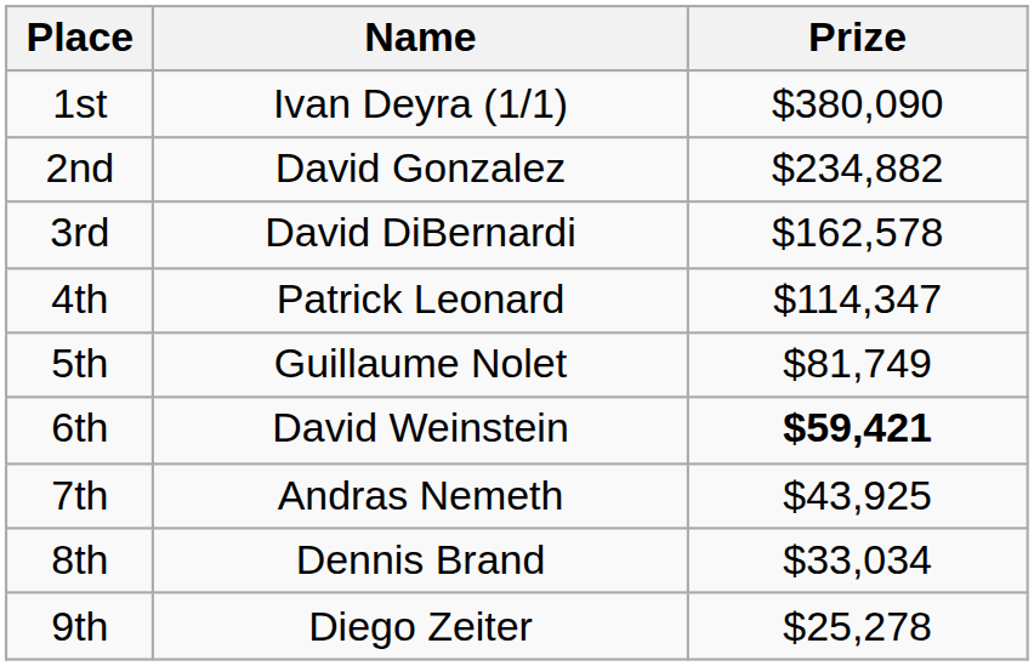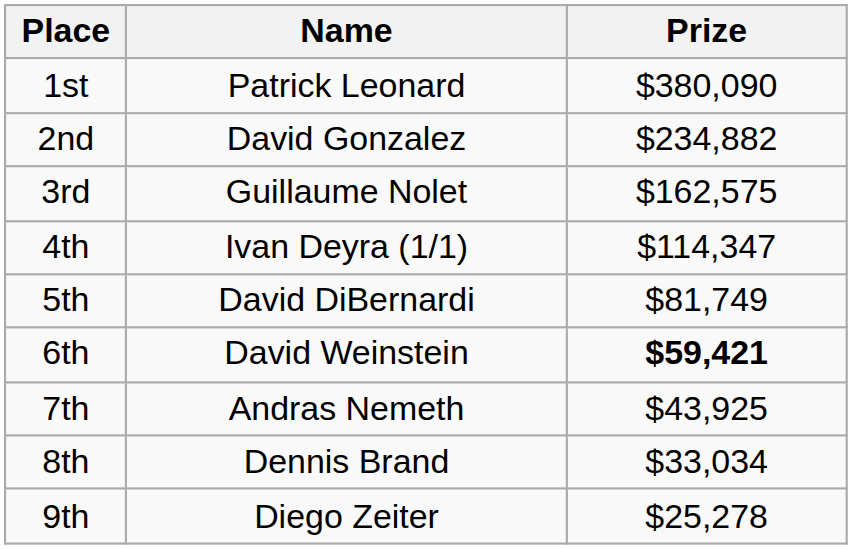 <table class="wikitable">
 <tr>
 <th width="50">Place</th>
 <th width="200">Name</th>
 <th width="125">Prize</th>
 </tr>
 <tr>
 <td align = "center">1st</td>
-<td align = "center">Ivan Deyra (1/1)</td>
+<td align = "center">Patrick Leonard</td>
 <td align = "center">$380,090</td>
 </tr>
 <tr>
 <td align = "center">2nd</td>
 <td align = "center">David Gonzalez</td>
 <td align = "center">$234,882</td>
 </tr>
 <tr>
 <td align = "center">3rd</td>
-<td align = "center">David DiBernardi</td>
-<td align = "center">$162,578</td>
+<td align = "center">Guillaume Nolet</td>
+<td align = "center">$162,575</td>
 </tr>
 <tr>
 <td align = "center">4th</td>
-<td align = "center">Patrick Leonard</td>
+<td align = "center">Ivan Deyra (1/1)</td>
 <td align = "center">$114,347</td>
 </tr>
 <tr>
 <td align = "center">5th</td>
-<td align = "center">Guillaume Nolet</td>
+<td align = "center">David DiBernardi</td>
 <td align = "center">$81,749</td>
 </tr>
 <tr>
 <td align = "center">6th</td>
 <td align = "center">David Weinstein</td>
 <td align = "center"><strong>$59,421</strong></td>
 </tr>
 <tr>
 <td align = "center">7th</td>
 <td align = "center">Andras Nemeth</td>
 <td align = "center">$43,925</td>
 </tr>
 <tr>
 <td align = "center">8th</td>
 <td align = "center">Dennis Brand</td>
 <td align = "center">$33,034</td>
 </tr>
 <tr>
 <td align = "center">9th</td>
 <td align = "center">Diego Zeiter</td>
 <td align = "center">$25,278</td>
 </tr>
 </table>
